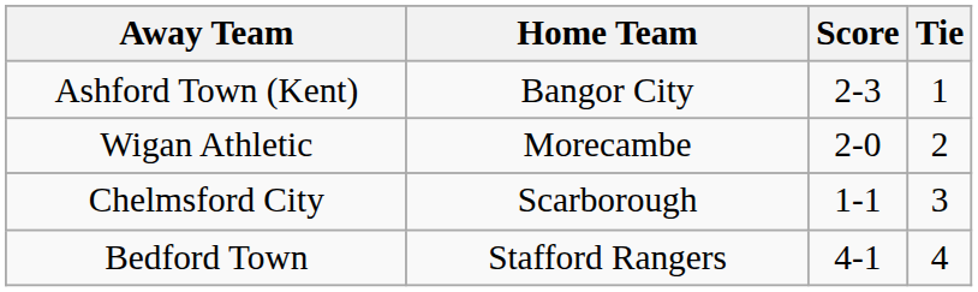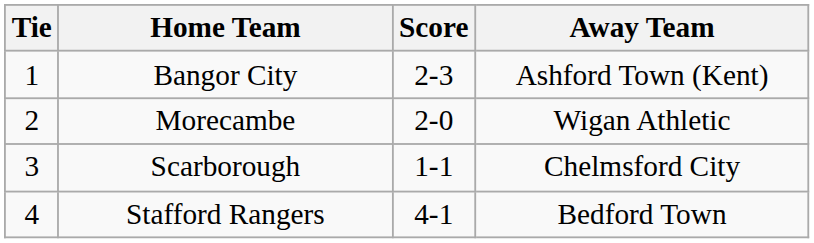 <table class="wikitable" style="text-align:center;">
 <tr>
-<th width=175>Away Team</th>
+<th width=20>Tie</th>
 <th width=175>Home Team</th>
 <th width=20>Score</th>
-<th width=20>Tie</th>
+<th width=175>Away Team</th>
 </tr>
 <tr>
-<td>Ashford Town (Kent)</td>
+<td>1</td>
 <td>Bangor City</td>
 <td>2-3</td>
-<td>1</td>
+<td>Ashford Town (Kent)</td>
 </tr>
 <tr>
-<td>Wigan Athletic</td>
+<td>2</td>
 <td>Morecambe</td>
 <td>2-0</td>
-<td>2</td>
+<td>Wigan Athletic</td>
 </tr>
 <tr>
-<td>Chelmsford City</td>
+<td>3</td>
 <td>Scarborough</td>
 <td>1-1</td>
-<td>3</td>
+<td>Chelmsford City</td>
 </tr>
 <tr>
-<td>Bedford Town</td>
+<td>4</td>
 <td>Stafford Rangers</td>
 <td>4-1</td>
-<td>4</td>
+<td>Bedford Town</td>
 </tr>
 </table>
